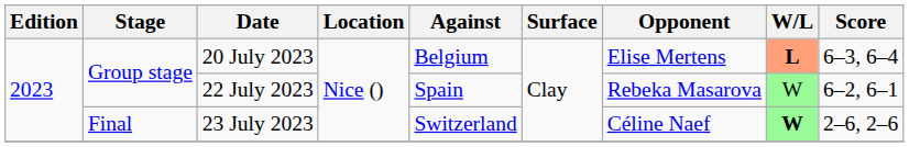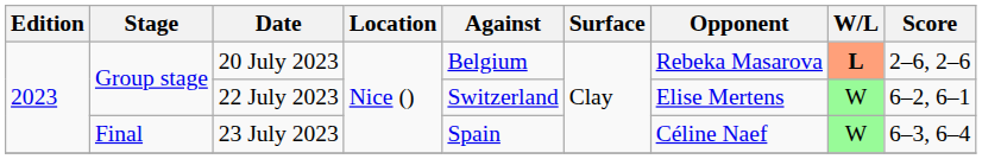 <table class="wikitable">
 <tr>
 <th>Edition</th>
 <th>Stage</th>
 <th>Date</th>
 <th>Location</th>
 <th>Against</th>
 <th>Surface</th>
 <th>Opponent</th>
 <th>W/L</th>
 <th class="unsortable">Score</th>
 </tr>
 <tr>
 <td rowspan="3"><a href='#'>2023</a></td>
 <td rowspan="2"><a href='#'>Group stage</a></td>
 <td rowspan="1">20 July 2023</td>
 <td rowspan="3"><a href='#'>Nice</a> ()</td>
 <td> <a href='#'>Belgium</a></td>
 <td rowspan="3">Clay</td>
-<td><a href='#'>Elise Mertens</a></td>
+<td><a href='#'>Rebeka Masarova</a></td>
 <td style="text-align:center; background:#ffa07a;"><strong>L</strong></td>
-<td>6–3, 6–4</td>
+<td>2–6, 2–6</td>
 </tr>
 <tr>
 <td rowspan="1">22 July 2023</td>
-<td> <a href='#'>Spain</a></td>
-<td><a href='#'>Rebeka Masarova</a></td>
+<td> <a href='#'>Switzerland</a></td>
+<td><a href='#'>Elise Mertens</a></td>
 <td style="text-align:center; background:#98fb98;">W</td>
 <td>6–2, 6–1</td>
 </tr>
 <tr>
 <td rowspan="1"><a href='#'>Final</a></td>
 <td rowspan="1">23 July 2023</td>
-<td> <a href='#'>Switzerland</a></td>
+<td> <a href='#'>Spain</a></td>
 <td><a href='#'>Céline Naef</a></td>
-<td style="text-align:center; background:#98fb98;"><strong>W</strong></td>
-<td>2–6, 2–6</td>
+<td style="text-align:center; background:#98fb98;">W</td>
+<td>6–3, 6–4</td>
 </tr>
 <tr>
 </tr>
 </table>
